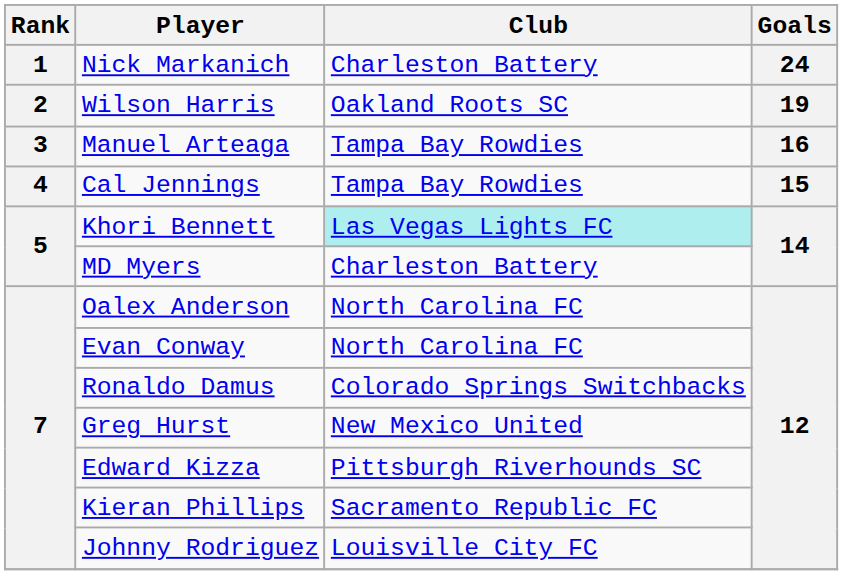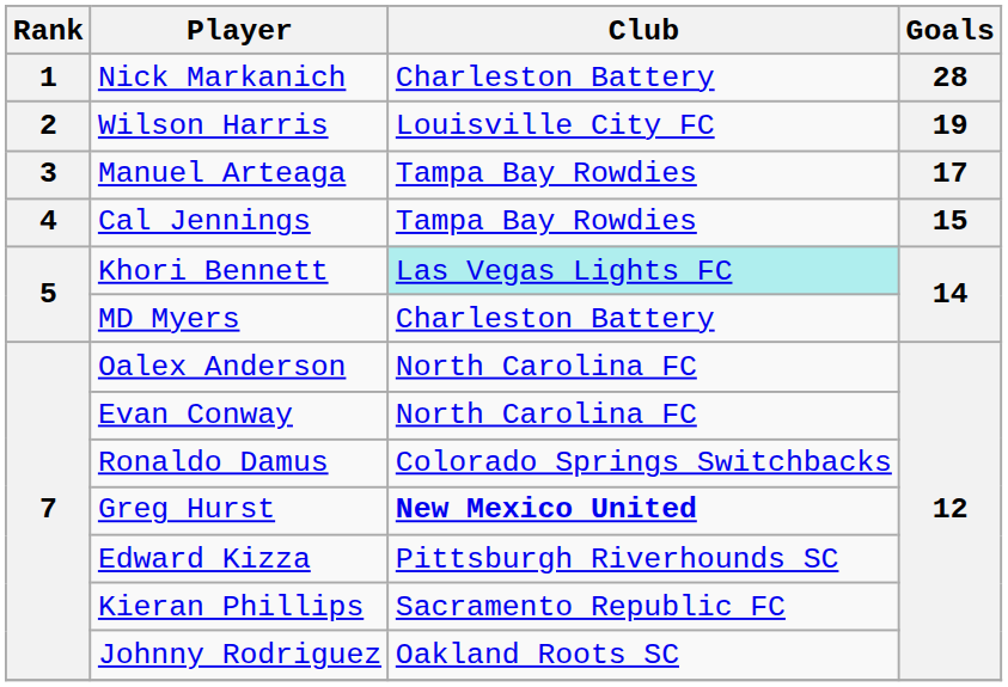 <table class="wikitable">
 <tr>
 <th>Rank</th>
 <th>Player</th>
 <th>Club</th>
 <th>Goals</th>
 </tr>
 <tr>
 <th>1</th>
 <td> <a href='#'>Nick Markanich</a></td>
 <td><a href='#'>Charleston Battery</a></td>
-<th>24</th>
+<th>28</th>
 </tr>
 <tr>
 <th>2</th>
 <td> <a href='#'>Wilson Harris</a></td>
-<td><a href='#'>Oakland Roots SC</a></td>
+<td><a href='#'>Louisville City FC</a></td>
 <th>19</th>
 </tr>
 <tr>
 <th>3</th>
 <td> <a href='#'>Manuel Arteaga</a></td>
 <td><a href='#'>Tampa Bay Rowdies</a></td>
-<th>16</th>
+<th>17</th>
 </tr>
 <tr>
 <th>4</th>
 <td> <a href='#'>Cal Jennings</a></td>
 <td><a href='#'>Tampa Bay Rowdies</a></td>
 <th>15</th>
 </tr>
 <tr>
 <th rowspan=2>5</th>
 <td> <a href='#'>Khori Bennett</a></td>
 <td style="background: paleturquoise;"><a href='#'>Las Vegas Lights FC</a></td>
 <th rowspan=2>14</th>
 </tr>
 <tr>
 <td> <a href='#'>MD Myers</a></td>
 <td><a href='#'>Charleston Battery</a></td>
 </tr>
 <tr>
 <th rowspan=7>7</th>
 <td> <a href='#'>Oalex Anderson</a></td>
 <td><a href='#'>North Carolina FC</a></td>
 <th rowspan=7>12</th>
 </tr>
 <tr>
 <td> <a href='#'>Evan Conway</a></td>
 <td><a href='#'>North Carolina FC</a></td>
 </tr>
 <tr>
 <td> <a href='#'>Ronaldo Damus</a></td>
 <td><a href='#'>Colorado Springs Switchbacks</a></td>
 </tr>
 <tr>
 <td> <a href='#'>Greg Hurst</a></td>
-<td><a href='#'>New Mexico United</a></td>
+<td><strong><a href='#'>New Mexico United</a></strong></td>
 </tr>
 <tr>
 <td> <a href='#'>Edward Kizza</a></td>
 <td><a href='#'>Pittsburgh Riverhounds SC</a></td>
 </tr>
 <tr>
 <td> <a href='#'>Kieran Phillips</a></td>
 <td><a href='#'>Sacramento Republic FC</a></td>
 </tr>
 <tr>
 <td> <a href='#'>Johnny Rodriguez</a></td>
-<td><a href='#'>Louisville City FC</a></td>
+<td><a href='#'>Oakland Roots SC</a></td>
 </tr>
 <tr>
 </tr>
 </table>
